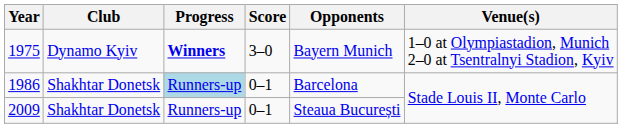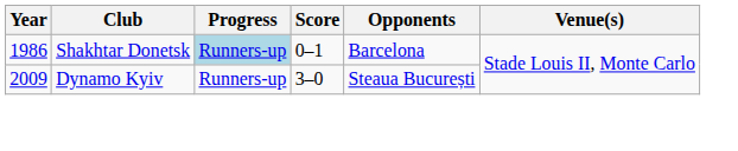 <table class="wikitable">
 <tr>
 <th>Year</th>
 <th>Club</th>
 <th>Progress</th>
 <th>Score</th>
 <th>Opponents</th>
 <th>Venue(s)</th>
-</tr>
-<tr>
-<td><a href='#'>1975</a></td>
-<td><a href='#'>Dynamo Kyiv</a></td>
-<td><strong><a href='#'>Winners</a></strong></td>
-<td>3–0</td>
-<td> <a href='#'>Bayern Munich</a></td>
-<td>1–0 at <a href='#'>Olympiastadion</a>, <a href='#'>Munich</a><br>2–0 at <a href='#'>Tsentralnyi Stadion</a>, <a href='#'>Kyiv</a></td>
 </tr>
 <tr>
 <td><a href='#'>1986</a></td>
 <td><a href='#'>Shakhtar Donetsk</a></td>
 <td style="background: lightblue;"><a href='#'>Runners-up</a></td>
 <td>0–1</td>
 <td> <a href='#'>Barcelona</a></td>
 <td rowspan=2><a href='#'>Stade Louis II</a>, <a href='#'>Monte Carlo</a></td>
 </tr>
 <tr>
 <td><a href='#'>2009</a></td>
-<td><a href='#'>Shakhtar Donetsk</a></td>
+<td><a href='#'>Dynamo Kyiv</a></td>
 <td><a href='#'>Runners-up</a></td>
-<td>0–1 </td>
+<td>3–0</td>
 <td> <a href='#'>Steaua București</a></td>
 </tr>
 </table>
